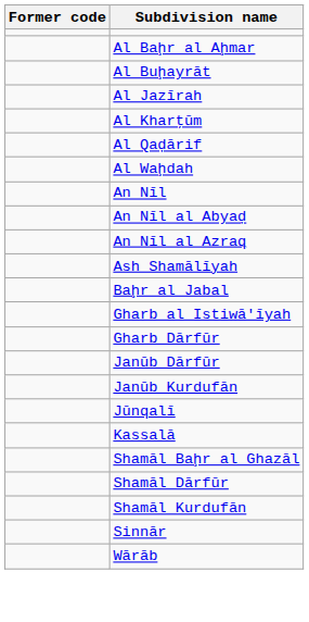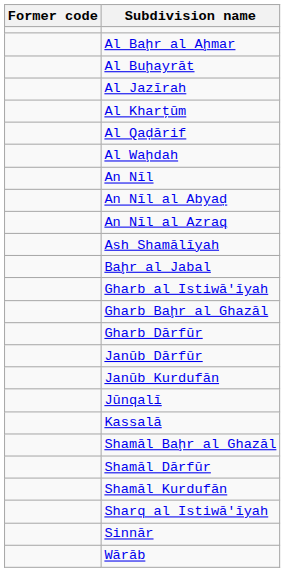 <table class="wikitable sortable mw-collapsible">
 <tr>
 <th>Former code</th>
 <th>Subdivision name</th>
 </tr>
 <tr>
 <td></td>
 <td></td>
 </tr>
 <tr>
 <td></td>
 <td><a href='#'>Al Baḩr al Aḩmar</a></td>
 </tr>
 <tr>
 <td></td>
 <td><a href='#'>Al Buḩayrāt</a></td>
 </tr>
 <tr>
 <td></td>
 <td><a href='#'>Al Jazīrah</a></td>
 </tr>
 <tr>
 <td></td>
 <td><a href='#'>Al Kharţūm</a></td>
 </tr>
 <tr>
 <td></td>
 <td><a href='#'>Al Qaḑārif</a></td>
 </tr>
 <tr>
 <td></td>
 <td><a href='#'>Al Waḩdah</a></td>
 </tr>
 <tr>
 <td></td>
 <td><a href='#'>An Nīl</a></td>
 </tr>
 <tr>
 <td></td>
 <td><a href='#'>An Nīl al Abyaḑ</a></td>
 </tr>
 <tr>
 <td></td>
 <td><a href='#'>An Nīl al Azraq</a></td>
 </tr>
 <tr>
 <td></td>
 <td><a href='#'>Ash Shamālīyah</a></td>
 </tr>
 <tr>
 <td></td>
 <td><a href='#'>Baḩr al Jabal</a></td>
 </tr>
 <tr>
 <td></td>
 <td><a href='#'>Gharb al Istiwā'īyah</a></td>
 </tr>
 <tr>
 <td></td>
+<td><a href='#'>Gharb Baḩr al Ghazāl</a></td>
+</tr>
+<tr>
+<td></td>
 <td><a href='#'>Gharb Dārfūr</a></td>
 </tr>
 <tr>
 <td></td>
 <td><a href='#'>Janūb Dārfūr</a></td>
 </tr>
 <tr>
 <td></td>
 <td><a href='#'>Janūb Kurdufān</a></td>
 </tr>
 <tr>
 <td></td>
 <td><a href='#'>Jūnqalī</a></td>
 </tr>
 <tr>
 <td></td>
 <td><a href='#'>Kassalā</a></td>
 </tr>
 <tr>
 <td></td>
 <td><a href='#'>Shamāl Baḩr al Ghazāl</a></td>
 </tr>
 <tr>
 <td></td>
 <td><a href='#'>Shamāl Dārfūr</a></td>
 </tr>
 <tr>
 <td></td>
 <td><a href='#'>Shamāl Kurdufān</a></td>
 </tr>
 <tr>
 <td></td>
+<td><a href='#'>Sharq al Istiwā'īyah</a></td>
+</tr>
+<tr>
+<td></td>
 <td><a href='#'>Sinnār</a></td>
 </tr>
 <tr>
 <td></td>
 <td><a href='#'>Wārāb</a></td>
 </tr>
 </table>
